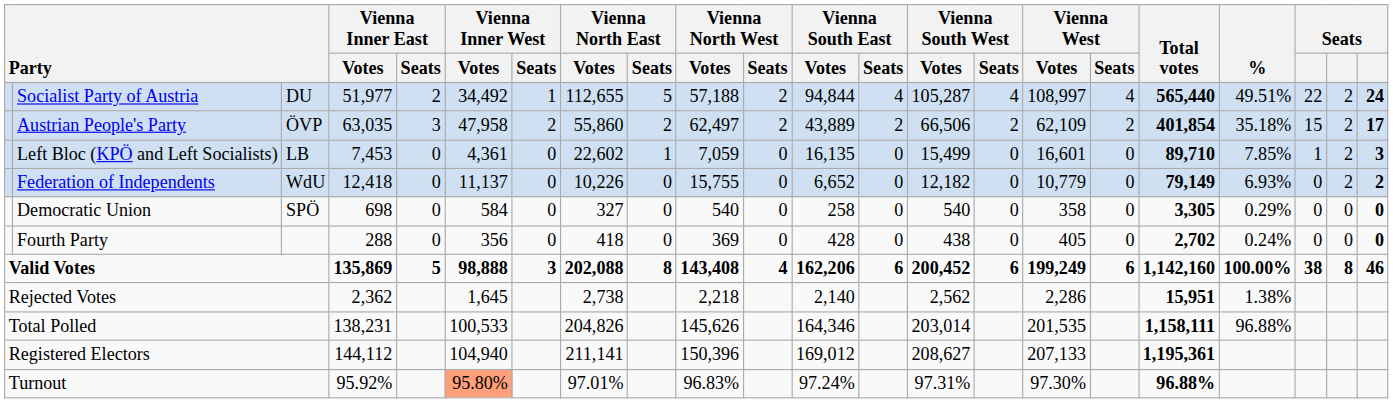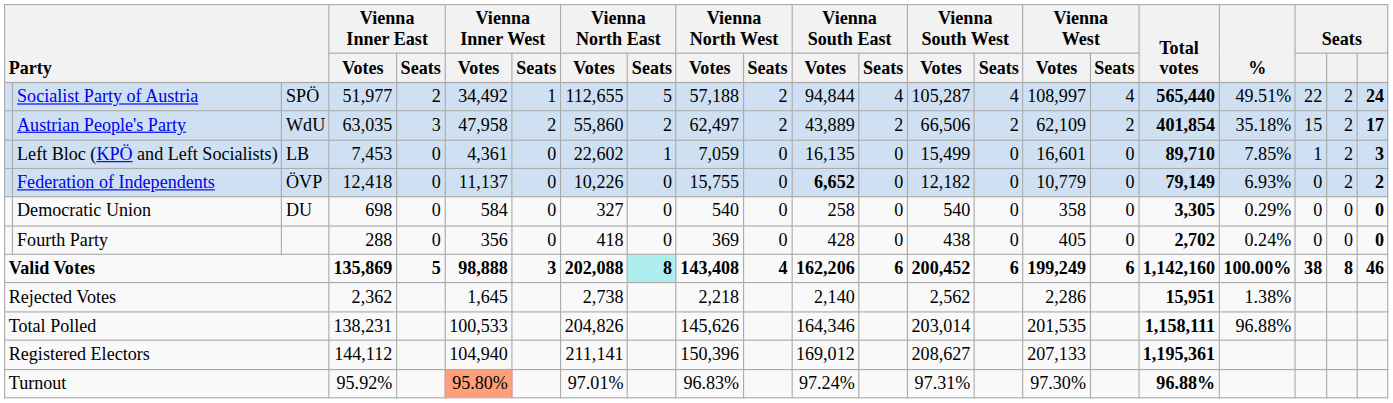 <table class="wikitable" border="1" style="text-align:right;">
 <tr>
 <th style="text-align:left;" valign=bottom rowspan=2 colspan=3>Party</th>
 <th align=center valign=bottom colspan=2>Vienna<br>Inner East</th>
 <th align=center valign=bottom colspan=2>Vienna<br>Inner West</th>
 <th align=center valign=bottom colspan=2>Vienna<br>North East</th>
 <th align=center valign=bottom colspan=2>Vienna<br>North West</th>
 <th align=center valign=bottom colspan=2>Vienna<br>South East</th>
 <th align=center valign=bottom colspan=2>Vienna<br>South West</th>
 <th align=center valign=bottom colspan=2>Vienna<br>West</th>
 <th align=center valign=bottom rowspan=2 width="50">Total<br>votes</th>
 <th align=center valign=bottom rowspan=2 width="50">%</th>
 <th align=center valign=bottom colspan=3>Seats</th>
 </tr>
 <tr>
 <th>Votes</th>
 <th>Seats</th>
 <th>Votes</th>
 <th>Seats</th>
 <th>Votes</th>
 <th>Seats</th>
 <th>Votes</th>
 <th>Seats</th>
 <th>Votes</th>
 <th>Seats</th>
 <th>Votes</th>
 <th>Seats</th>
 <th>Votes</th>
 <th>Seats</th>
 <th align=center valign=bottom width="20"><small></small></th>
 <th align=center valign=bottom width="20"><small></small></th>
 <th align=center valign=bottom width="20"><small></small></th>
 </tr>
 <tr style="background:#CEE0F2;">
 <td></td>
 <td align=left><a href='#'>Socialist Party of Austria</a></td>
-<td align=left>DU</td>
+<td align=left>SPÖ</td>
 <td>51,977</td>
 <td>2</td>
 <td>34,492</td>
 <td>1</td>
 <td>112,655</td>
 <td>5</td>
 <td>57,188</td>
 <td>2</td>
 <td>94,844</td>
 <td>4</td>
 <td>105,287</td>
 <td>4</td>
 <td>108,997</td>
 <td>4</td>
 <td><strong>565,440</strong></td>
 <td>49.51%</td>
 <td>22</td>
 <td>2</td>
 <td><strong>24</strong></td>
 </tr>
 <tr style="background:#CEE0F2;">
 <td></td>
 <td align=left><a href='#'>Austrian People's Party</a></td>
-<td align=left>ÖVP</td>
+<td align=left>WdU</td>
 <td>63,035</td>
 <td>3</td>
 <td>47,958</td>
 <td>2</td>
 <td>55,860</td>
 <td>2</td>
 <td>62,497</td>
 <td>2</td>
 <td>43,889</td>
 <td>2</td>
 <td>66,506</td>
 <td>2</td>
 <td>62,109</td>
 <td>2</td>
 <td><strong>401,854</strong></td>
 <td>35.18%</td>
 <td>15</td>
 <td>2</td>
 <td><strong>17</strong></td>
 </tr>
 <tr style="background:#CEE0F2;">
 <td></td>
 <td align=left>Left Bloc (<a href='#'>KPÖ</a> and Left Socialists)</td>
 <td align=left>LB</td>
 <td>7,453</td>
 <td>0</td>
 <td>4,361</td>
 <td>0</td>
 <td>22,602</td>
 <td>1</td>
 <td>7,059</td>
 <td>0</td>
 <td>16,135</td>
 <td>0</td>
 <td>15,499</td>
 <td>0</td>
 <td>16,601</td>
 <td>0</td>
 <td><strong>89,710</strong></td>
 <td>7.85%</td>
 <td>1</td>
 <td>2</td>
 <td><strong>3</strong></td>
 </tr>
 <tr style="background:#CEE0F2;">
 <td></td>
 <td align=left style="white-space: nowrap;"><a href='#'>Federation of Independents</a></td>
-<td align=left>WdU</td>
+<td align=left>ÖVP</td>
 <td>12,418</td>
 <td>0</td>
 <td>11,137</td>
 <td>0</td>
 <td>10,226</td>
 <td>0</td>
 <td>15,755</td>
 <td>0</td>
-<td>6,652</td>
+<td><strong>6,652</strong></td>
 <td>0</td>
 <td>12,182</td>
 <td>0</td>
 <td>10,779</td>
 <td>0</td>
 <td><strong>79,149</strong></td>
 <td>6.93%</td>
 <td>0</td>
 <td>2</td>
 <td><strong>2</strong></td>
 </tr>
 <tr>
 <td></td>
 <td align=left>Democratic Union</td>
-<td align=left>SPÖ</td>
+<td align=left>DU</td>
 <td>698</td>
 <td>0</td>
 <td>584</td>
 <td>0</td>
 <td>327</td>
 <td>0</td>
 <td>540</td>
 <td>0</td>
 <td>258</td>
 <td>0</td>
 <td>540</td>
 <td>0</td>
 <td>358</td>
 <td>0</td>
 <td><strong>3,305</strong></td>
 <td>0.29%</td>
 <td>0</td>
 <td>0</td>
 <td><strong>0</strong></td>
 </tr>
 <tr>
 <td></td>
 <td align=left>Fourth Party</td>
 <td align=left></td>
 <td>288</td>
 <td>0</td>
 <td>356</td>
 <td>0</td>
 <td>418</td>
 <td>0</td>
 <td>369</td>
 <td>0</td>
 <td>428</td>
 <td>0</td>
 <td>438</td>
 <td>0</td>
 <td>405</td>
 <td>0</td>
 <td><strong>2,702</strong></td>
 <td>0.24%</td>
 <td>0</td>
 <td>0</td>
 <td><strong>0</strong></td>
 </tr>
 <tr style="font-weight:bold">
 <td align=left colspan=3>Valid Votes</td>
 <td>135,869</td>
 <td>5</td>
 <td>98,888</td>
 <td>3</td>
 <td>202,088</td>
-<td>8</td>
+<td style="background: paleturquoise;">8</td>
 <td>143,408</td>
 <td>4</td>
 <td>162,206</td>
 <td>6</td>
 <td>200,452</td>
 <td>6</td>
 <td>199,249</td>
 <td>6</td>
 <td>1,142,160</td>
 <td>100.00%</td>
 <td>38</td>
 <td>8</td>
 <td>46</td>
 </tr>
 <tr>
 <td align=left colspan=3>Rejected Votes</td>
 <td>2,362</td>
 <td></td>
 <td>1,645</td>
 <td></td>
 <td>2,738</td>
 <td></td>
 <td>2,218</td>
 <td></td>
 <td>2,140</td>
 <td></td>
 <td>2,562</td>
 <td></td>
 <td>2,286</td>
 <td></td>
 <td><strong>15,951</strong></td>
 <td>1.38%</td>
 <td></td>
 <td></td>
 <td></td>
 </tr>
 <tr>
 <td align=left colspan=3>Total Polled</td>
 <td>138,231</td>
 <td></td>
 <td>100,533</td>
 <td></td>
 <td>204,826</td>
 <td></td>
 <td>145,626</td>
 <td></td>
 <td>164,346</td>
 <td></td>
 <td>203,014</td>
 <td></td>
 <td>201,535</td>
 <td></td>
 <td><strong>1,158,111</strong></td>
 <td>96.88%</td>
 <td></td>
 <td></td>
 <td></td>
 </tr>
 <tr>
 <td align=left colspan=3>Registered Electors</td>
 <td>144,112</td>
 <td></td>
 <td>104,940</td>
 <td></td>
 <td>211,141</td>
 <td></td>
 <td>150,396</td>
 <td></td>
 <td>169,012</td>
 <td></td>
 <td>208,627</td>
 <td></td>
 <td>207,133</td>
 <td></td>
 <td><strong>1,195,361</strong></td>
 <td></td>
 <td></td>
 <td></td>
 <td></td>
 </tr>
 <tr>
 <td align=left colspan=3>Turnout</td>
 <td>95.92%</td>
 <td></td>
 <td style="background: lightsalmon;">95.80%</td>
 <td></td>
 <td>97.01%</td>
 <td></td>
 <td>96.83%</td>
 <td></td>
 <td>97.24%</td>
 <td></td>
 <td>97.31%</td>
 <td></td>
 <td>97.30%</td>
 <td></td>
 <td><strong>96.88%</strong></td>
 <td></td>
 <td></td>
 <td></td>
 <td></td>
 </tr>
 </table>
